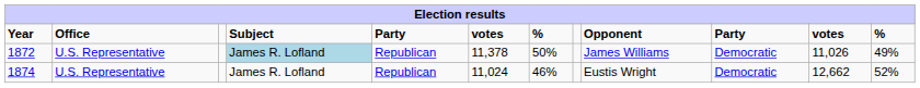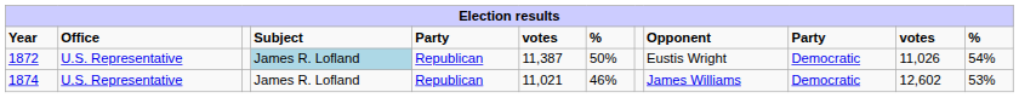 <table class=wikitable style="width: 94%" style="text-align: center;" align="center">
 <tr bgcolor=#cccccc>
 <th colspan=12 style="background: #ccccff;">Election results</th>
 </tr>
 <tr>
 <td><strong>Year</strong></td>
 <td><strong>Office</strong></td>
 <td></td>
 <td><strong>Subject</strong></td>
 <td><strong>Party</strong></td>
 <td><strong>votes</strong></td>
 <td><strong>%</strong></td>
 <td></td>
 <td><strong>Opponent</strong></td>
 <td><strong>Party</strong></td>
 <td><strong>votes</strong></td>
 <td><strong>%</strong></td>
 </tr>
 <tr>
 <td><a href='#'>1872</a></td>
 <td><a href='#'>U.S. Representative</a></td>
 <td></td>
 <td style="background: lightblue;">James R. Lofland</td>
 <td><a href='#'>Republican</a></td>
-<td>11,378</td>
+<td>11,387</td>
 <td>50%</td>
 <td></td>
-<td><a href='#'>James Williams</a></td>
+<td>Eustis Wright</td>
 <td><a href='#'>Democratic</a></td>
 <td>11,026</td>
-<td>49%</td>
+<td>54%</td>
 </tr>
 <tr>
 <td><a href='#'>1874</a></td>
 <td><a href='#'>U.S. Representative</a></td>
 <td></td>
 <td>James R. Lofland</td>
 <td><a href='#'>Republican</a></td>
-<td>11,024</td>
+<td>11,021</td>
 <td>46%</td>
 <td></td>
-<td>Eustis Wright</td>
+<td><a href='#'>James Williams</a></td>
 <td><a href='#'>Democratic</a></td>
-<td>12,662</td>
-<td>52%</td>
+<td>12,602</td>
+<td>53%</td>
 </tr>
 </table>
